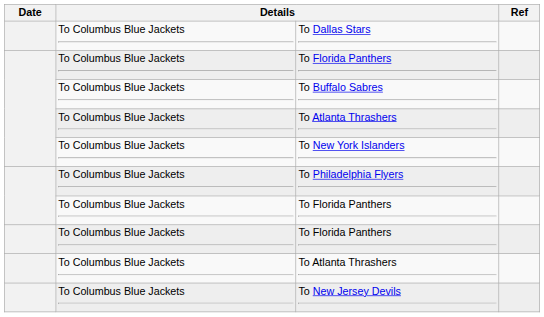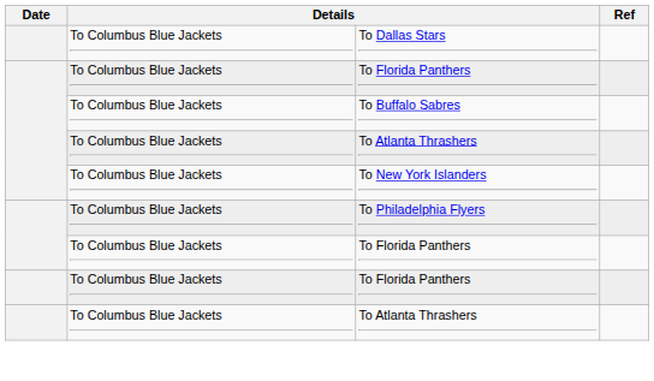 <table class="wikitable plainrowheaders" style="width: 50em;">
 <tr>
 <th scope="col">Date</th>
 <th scope="col" colspan="2">Details</th>
 <th scope="col">Ref</th>
 </tr>
 <tr>
 <th scope="row"></th>
 <td valign="top">To Columbus Blue Jackets <hr></td>
 <td valign="top">To <a href='#'>Dallas Stars</a> <hr></td>
 <td></td>
 </tr>
 <tr bgcolor="#eeeeee">
 <th scope="row" rowspan=4></th>
 <td valign="top">To Columbus Blue Jackets <hr></td>
 <td valign="top">To <a href='#'>Florida Panthers</a> <hr></td>
 <td></td>
 </tr>
 <tr>
 <td valign="top">To Columbus Blue Jackets <hr></td>
 <td valign="top">To <a href='#'>Buffalo Sabres</a> <hr></td>
 <td></td>
 </tr>
 <tr bgcolor="#eeeeee">
 <td valign="top">To Columbus Blue Jackets <hr></td>
 <td valign="top">To <a href='#'>Atlanta Thrashers</a> <hr></td>
 <td></td>
 </tr>
 <tr>
 <td valign="top">To Columbus Blue Jackets <hr></td>
 <td valign="top">To <a href='#'>New York Islanders</a> <hr></td>
 <td></td>
 </tr>
 <tr bgcolor="#eeeeee">
 <th scope="row" rowspan=2></th>
 <td valign="top">To Columbus Blue Jackets <hr></td>
 <td valign="top">To <a href='#'>Philadelphia Flyers</a> <hr></td>
 <td></td>
 </tr>
 <tr>
 <td valign="top">To Columbus Blue Jackets <hr></td>
 <td valign="top">To Florida Panthers <hr></td>
 <td></td>
 </tr>
 <tr bgcolor="#eeeeee">
 <th scope="row"></th>
 <td valign="top">To Columbus Blue Jackets <hr></td>
 <td valign="top">To Florida Panthers <hr></td>
 <td></td>
 </tr>
 <tr>
 <th scope="row"></th>
 <td valign="top">To Columbus Blue Jackets <hr></td>
 <td valign="top">To Atlanta Thrashers <hr></td>
 <td></td>
 </tr>
-<tr bgcolor="#eeeeee">
-<th scope="row"></th>
-<td valign="top">To Columbus Blue Jackets <hr></td>
-<td valign="top">To <a href='#'>New Jersey Devils</a> <hr></td>
-<td></td>
-</tr>
 </table>
